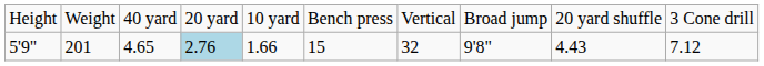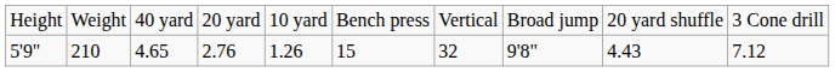 <table class="wikitable">
 <tr>
 <td>Height</td>
 <td>Weight</td>
 <td>40 yard</td>
 <td>20 yard</td>
 <td>10 yard</td>
 <td>Bench press</td>
 <td>Vertical</td>
 <td>Broad jump</td>
 <td>20 yard shuffle</td>
 <td>3 Cone drill</td>
 </tr>
 <tr>
 <td>5'9"</td>
-<td>201</td>
+<td>210</td>
 <td>4.65</td>
-<td style="background: lightblue;">2.76</td>
-<td>1.66</td>
+<td>2.76</td>
+<td>1.26</td>
 <td>15</td>
 <td>32</td>
 <td>9'8"</td>
 <td>4.43</td>
 <td>7.12</td>
 </tr>
 </table>
